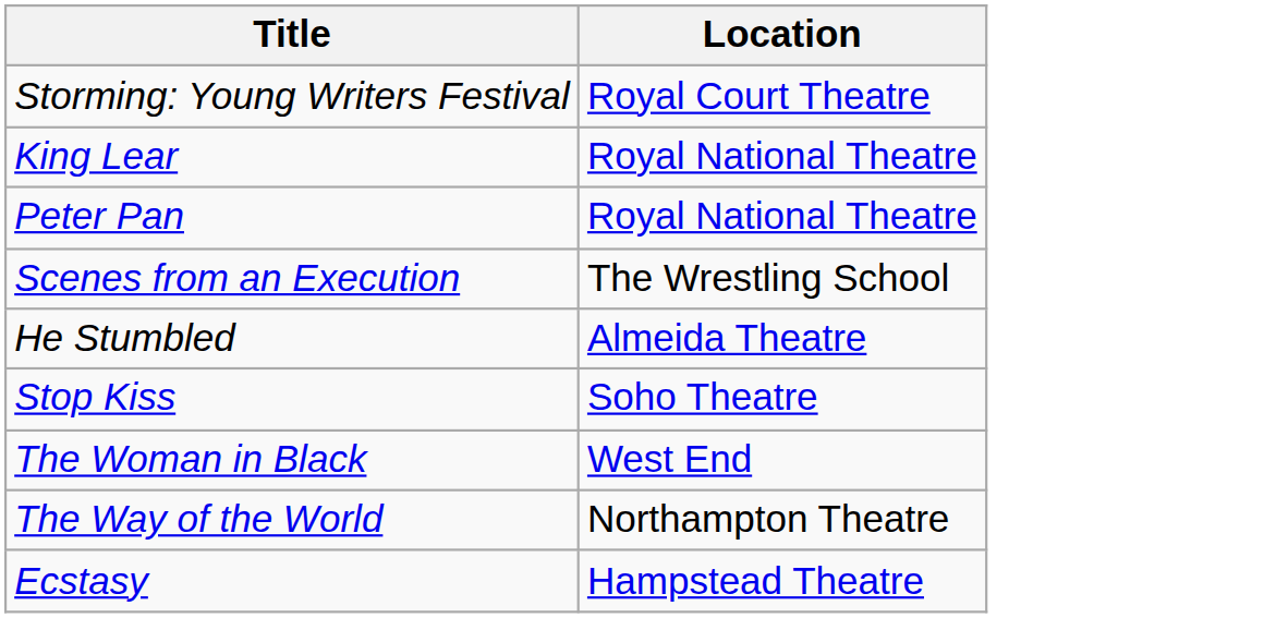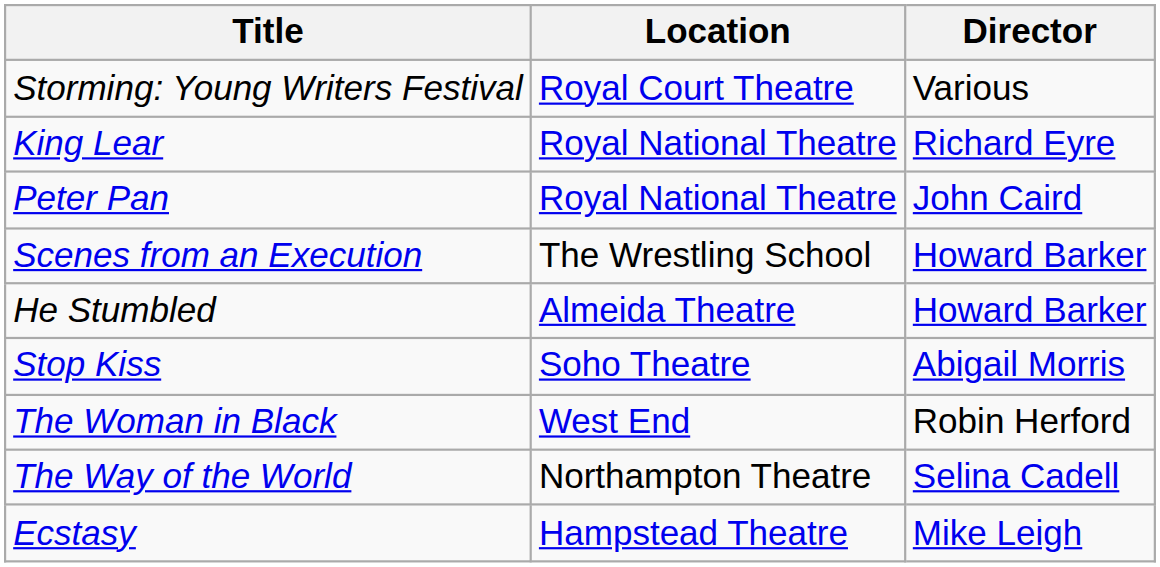 <table class="wikitable">
 <tr>
 <th>Title</th>
 <th>Location</th>
+<th>Director</th>
 </tr>
 <tr>
 <td><em>Storming: Young Writers Festival</em></td>
 <td><a href='#'>Royal Court Theatre</a></td>
+<td>Various</td>
 </tr>
 <tr>
 <td><em><a href='#'>King Lear</a></em></td>
 <td><a href='#'>Royal National Theatre</a></td>
+<td><a href='#'>Richard Eyre</a></td>
 </tr>
 <tr>
 <td><em><a href='#'>Peter Pan</a></em></td>
 <td><a href='#'>Royal National Theatre</a></td>
+<td><a href='#'>John Caird</a></td>
 </tr>
 <tr>
 <td><em><a href='#'>Scenes from an Execution</a></em></td>
 <td>The Wrestling School</td>
+<td><a href='#'>Howard Barker</a></td>
 </tr>
 <tr>
 <td><em>He Stumbled</em></td>
 <td><a href='#'>Almeida Theatre</a></td>
+<td><a href='#'>Howard Barker</a></td>
 </tr>
 <tr>
 <td><em><a href='#'>Stop Kiss</a></em></td>
 <td><a href='#'>Soho Theatre</a></td>
+<td><a href='#'>Abigail Morris</a></td>
 </tr>
 <tr>
 <td><em><a href='#'>The Woman in Black</a></em></td>
 <td><a href='#'>West End</a></td>
+<td>Robin Herford</td>
 </tr>
 <tr>
 <td><em><a href='#'>The Way of the World</a></em></td>
 <td>Northampton Theatre</td>
+<td><a href='#'>Selina Cadell</a></td>
 </tr>
 <tr>
 <td><em><a href='#'>Ecstasy</a></em></td>
 <td><a href='#'>Hampstead Theatre</a></td>
+<td><a href='#'>Mike Leigh</a></td>
 </tr>
 </table>
